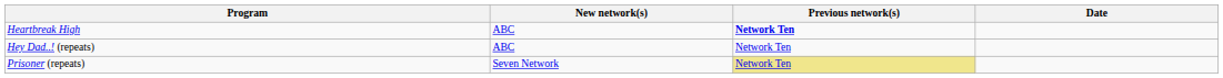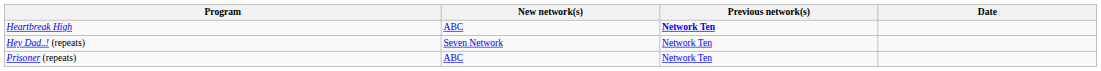 <table class="wikitable sortable" width="100%" style="font-size:87%;">
 <tr bgcolor="#efefef">
 <th width=40%>Program</th>
 <th width=20%>New network(s)</th>
 <th width=20%>Previous network(s)</th>
 <th width=20%>Date</th>
 </tr>
 <tr>
 <td><em><a href='#'>Heartbreak High</a></em></td>
 <td><a href='#'>ABC</a></td>
 <td><strong><a href='#'>Network Ten</a></strong></td>
 <td></td>
 </tr>
 <tr>
 <td><em><a href='#'>Hey Dad..!</a></em> (repeats)</td>
-<td><a href='#'>ABC</a></td>
+<td><a href='#'>Seven Network</a></td>
 <td><a href='#'>Network Ten</a></td>
 <td></td>
 </tr>
 <tr>
 <td><em><a href='#'>Prisoner</a></em> (repeats)</td>
-<td><a href='#'>Seven Network</a></td>
-<td style="background: khaki;"><a href='#'>Network Ten</a></td>
+<td><a href='#'>ABC</a></td>
+<td><a href='#'>Network Ten</a></td>
 <td></td>
 </tr>
 </table>
